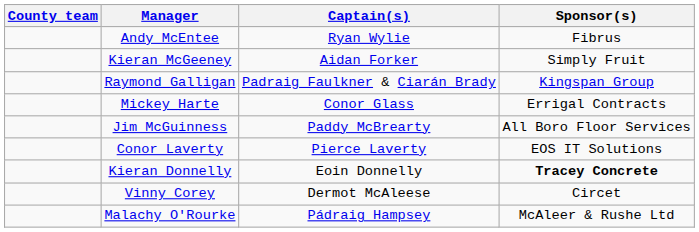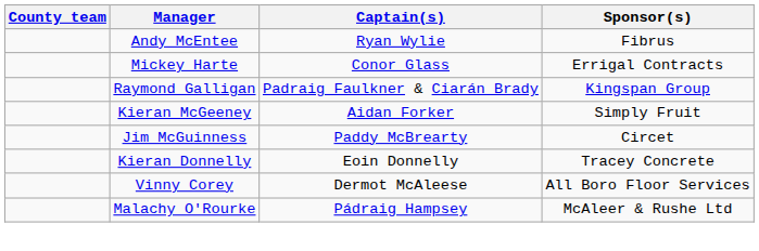 <table class="wikitable sortable" style="text-align:center">
 <tr>
 <th><a href='#'>County team</a></th>
 <th><a href='#'>Manager</a></th>
 <th><a href='#'>Captain(s)</a></th>
 <th>Sponsor(s)</th>
 </tr>
 <tr>
 <td style="text-align:left"> </td>
 <td><a href='#'>Andy McEntee</a></td>
 <td><a href='#'>Ryan Wylie</a></td>
 <td>Fibrus</td>
 </tr>
 <tr>
 <td style="text-align:left"> </td>
-<td><a href='#'>Kieran McGeeney</a></td>
-<td><a href='#'>Aidan Forker</a></td>
-<td>Simply Fruit</td>
+<td><a href='#'>Mickey Harte</a></td>
+<td><a href='#'>Conor Glass</a></td>
+<td>Errigal Contracts</td>
 </tr>
 <tr>
 <td style="text-align:left"> </td>
 <td><a href='#'>Raymond Galligan</a></td>
 <td><a href='#'>Padraig Faulkner</a> & <a href='#'>Ciarán Brady</a></td>
 <td><a href='#'>Kingspan Group</a></td>
 </tr>
 <tr>
 <td style="text-align:left"> </td>
-<td><a href='#'>Mickey Harte</a></td>
-<td><a href='#'>Conor Glass</a></td>
-<td>Errigal Contracts</td>
+<td><a href='#'>Kieran McGeeney</a></td>
+<td><a href='#'>Aidan Forker</a></td>
+<td>Simply Fruit</td>
 </tr>
 <tr>
 <td style="text-align:left"> </td>
 <td><a href='#'>Jim McGuinness</a></td>
 <td><a href='#'>Paddy McBrearty</a></td>
-<td>All Boro Floor Services</td>
-</tr>
-<tr>
-<td style="text-align:left"> </td>
-<td><a href='#'>Conor Laverty</a></td>
-<td><a href='#'>Pierce Laverty</a></td>
-<td>EOS IT Solutions</td>
+<td>Circet</td>
 </tr>
 <tr>
 <td style="text-align:left"> </td>
 <td><a href='#'>Kieran Donnelly</a></td>
 <td>Eoin Donnelly</td>
-<td><strong>Tracey Concrete</strong></td>
+<td>Tracey Concrete</td>
 </tr>
 <tr>
 <td style="text-align:left"> </td>
 <td><a href='#'>Vinny Corey</a></td>
 <td>Dermot McAleese</td>
-<td>Circet</td>
+<td>All Boro Floor Services</td>
 </tr>
 <tr>
 <td style="text-align:left"> </td>
 <td><a href='#'>Malachy O'Rourke</a></td>
 <td><a href='#'>Pádraig Hampsey</a></td>
 <td>McAleer & Rushe Ltd</td>
 </tr>
 </table>
